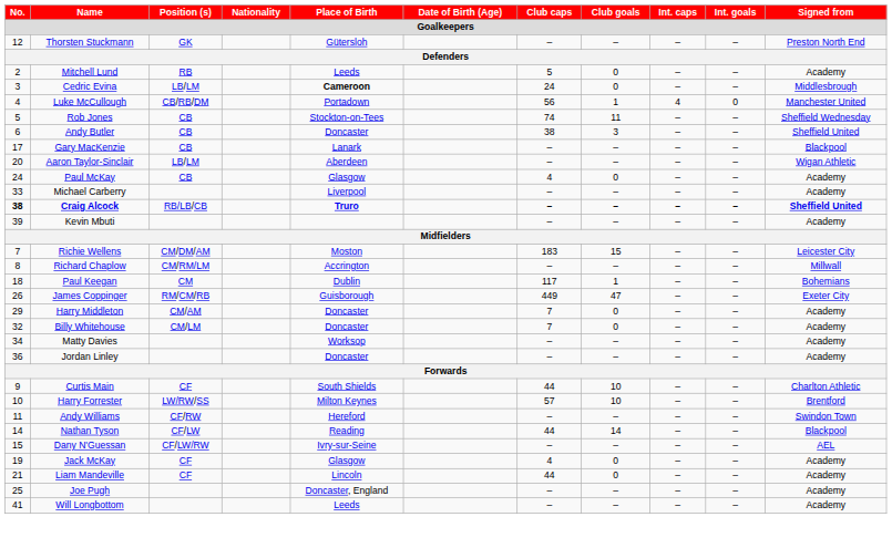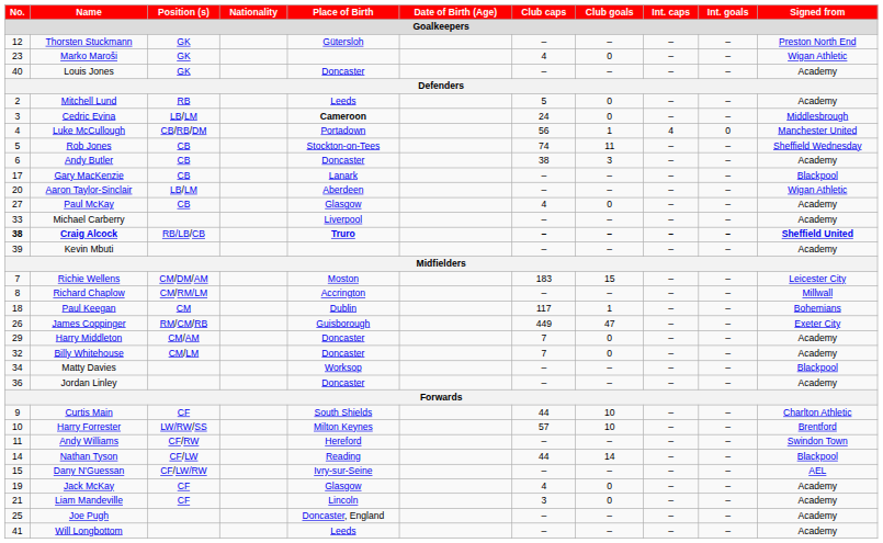 <table class="wikitable" style="text-align:center; font-size:85%; width:100%;">
 <tr>
 <th style="background:red; color:white; text-align:center;">No.</th>
 <th style="background:red; color:white; text-align:center;">Name</th>
 <th style="background:red; color:white; text-align:center;">Position (s)</th>
 <th style="background:red; color:white; text-align:center;">Nationality</th>
 <th style="background:red; color:white; text-align:center;">Place of Birth</th>
 <th style="background:red; color:white; text-align:center;">Date of Birth (Age)</th>
 <th style="background:red; color:white; text-align:center;">Club caps</th>
 <th style="background:red; color:white; text-align:center;">Club goals</th>
 <th style="background:red; color:white; text-align:center;">Int. caps</th>
 <th style="background:red; color:white; text-align:center;">Int. goals</th>
 <th style="background:red; color:white; text-align:center;">Signed from</th>
 </tr>
 <tr>
 <th colspan="11" style="background:#dcdcdc; text-align:center;">Goalkeepers</th>
 </tr>
 <tr>
 <td>12</td>
 <td><a href='#'>Thorsten Stuckmann</a></td>
 <td><a href='#'>GK</a></td>
 <td></td>
 <td><a href='#'>Gütersloh</a></td>
 <td></td>
 <td>–</td>
 <td>–</td>
 <td>–</td>
 <td>–</td>
 <td><a href='#'>Preston North End</a></td>
+</tr>
+<tr>
+<td>23</td>
+<td><a href='#'>Marko Maroši</a></td>
+<td><a href='#'>GK</a></td>
+<td></td>
+<td></td>
+<td></td>
+<td>4</td>
+<td>0</td>
+<td>–</td>
+<td>–</td>
+<td><a href='#'>Wigan Athletic</a></td>
+</tr>
+<tr>
+<td>40</td>
+<td>Louis Jones</td>
+<td><a href='#'>GK</a></td>
+<td></td>
+<td><a href='#'>Doncaster</a></td>
+<td></td>
+<td>–</td>
+<td>–</td>
+<td>–</td>
+<td>–</td>
+<td>Academy</td>
 </tr>
 <tr>
 <th colspan="11">Defenders</th>
 </tr>
 <tr>
 <td>2</td>
 <td><a href='#'>Mitchell Lund</a></td>
 <td><a href='#'>RB</a></td>
 <td></td>
 <td><a href='#'>Leeds</a></td>
 <td></td>
 <td>5</td>
 <td>0</td>
 <td>–</td>
 <td>–</td>
 <td>Academy</td>
 </tr>
 <tr>
 <td>3</td>
 <td><a href='#'>Cedric Evina</a></td>
 <td><a href='#'>LB</a>/<a href='#'>LM</a></td>
 <td></td>
 <td><strong>Cameroon</strong></td>
 <td></td>
 <td>24</td>
 <td>0</td>
 <td>–</td>
 <td>–</td>
 <td><a href='#'>Middlesbrough</a></td>
 </tr>
 <tr>
 <td>4</td>
 <td><a href='#'>Luke McCullough</a></td>
 <td><a href='#'>CB</a>/<a href='#'>RB</a>/<a href='#'>DM</a></td>
 <td></td>
 <td><a href='#'>Portadown</a></td>
 <td></td>
 <td>56</td>
 <td>1</td>
 <td>4</td>
 <td>0</td>
 <td><a href='#'>Manchester United</a></td>
 </tr>
 <tr>
 <td>5</td>
 <td><a href='#'>Rob Jones</a></td>
 <td><a href='#'>CB</a></td>
 <td></td>
 <td><a href='#'>Stockton-on-Tees</a></td>
 <td></td>
 <td>74</td>
 <td>11</td>
 <td>–</td>
 <td>–</td>
 <td><a href='#'>Sheffield Wednesday</a></td>
 </tr>
 <tr>
 <td>6</td>
 <td><a href='#'>Andy Butler</a></td>
 <td><a href='#'>CB</a></td>
 <td></td>
 <td><a href='#'>Doncaster</a></td>
 <td></td>
 <td>38</td>
 <td>3</td>
 <td>–</td>
 <td>–</td>
-<td><a href='#'>Sheffield United</a></td>
+<td>Academy</td>
 </tr>
 <tr>
 <td>17</td>
 <td><a href='#'>Gary MacKenzie</a></td>
 <td><a href='#'>CB</a></td>
 <td></td>
 <td><a href='#'>Lanark</a></td>
 <td></td>
 <td>–</td>
 <td>–</td>
 <td>–</td>
 <td>–</td>
 <td><a href='#'>Blackpool</a></td>
 </tr>
 <tr>
 <td>20</td>
 <td><a href='#'>Aaron Taylor-Sinclair</a></td>
 <td><a href='#'>LB</a>/<a href='#'>LM</a></td>
 <td></td>
 <td><a href='#'>Aberdeen</a></td>
 <td></td>
 <td>–</td>
 <td>–</td>
 <td>–</td>
 <td>–</td>
 <td><a href='#'>Wigan Athletic</a></td>
 </tr>
 <tr>
-<td>24</td>
+<td>27</td>
 <td><a href='#'>Paul McKay</a></td>
 <td><a href='#'>CB</a></td>
 <td></td>
 <td><a href='#'>Glasgow</a></td>
 <td></td>
 <td>4</td>
 <td>0</td>
 <td>–</td>
 <td>–</td>
 <td>Academy</td>
 </tr>
 <tr>
 <td>33</td>
 <td>Michael Carberry</td>
 <td></td>
 <td></td>
 <td><a href='#'>Liverpool</a></td>
 <td></td>
 <td>–</td>
 <td>–</td>
 <td>–</td>
 <td>–</td>
 <td>Academy</td>
 </tr>
 <tr>
 <td><strong>38</strong></td>
 <td><strong><a href='#'>Craig Alcock</a></strong></td>
 <td><a href='#'>RB/LB</a>/<a href='#'>CB</a></td>
 <td><strong></strong></td>
 <td><strong><a href='#'>Truro</a></strong></td>
 <td><strong></strong></td>
 <td><strong>–</strong></td>
 <td><strong>–</strong></td>
 <td><strong>–</strong></td>
 <td><strong>–</strong></td>
 <td><a href='#'><strong>Sheffield United</strong></a></td>
 </tr>
 <tr>
 <td>39</td>
 <td>Kevin Mbuti</td>
 <td></td>
 <td></td>
 <td></td>
 <td></td>
 <td>–</td>
 <td>–</td>
 <td>–</td>
 <td>–</td>
 <td>Academy</td>
 </tr>
 <tr>
 <th colspan="11">Midfielders</th>
 </tr>
 <tr>
 <td>7</td>
 <td><a href='#'>Richie Wellens</a></td>
 <td><a href='#'>CM</a>/<a href='#'>DM</a>/<a href='#'>AM</a></td>
 <td></td>
 <td><a href='#'>Moston</a></td>
 <td></td>
 <td>183</td>
 <td>15</td>
 <td>–</td>
 <td>–</td>
 <td><a href='#'>Leicester City</a></td>
 </tr>
 <tr>
 <td>8</td>
 <td><a href='#'>Richard Chaplow</a></td>
 <td><a href='#'>CM</a>/<a href='#'>RM/LM</a></td>
 <td></td>
 <td><a href='#'>Accrington</a></td>
 <td></td>
 <td>–</td>
 <td>–</td>
 <td>–</td>
 <td>–</td>
 <td><a href='#'>Millwall</a></td>
 </tr>
 <tr>
 <td>18</td>
 <td><a href='#'>Paul Keegan</a></td>
 <td><a href='#'>CM</a></td>
 <td></td>
 <td><a href='#'>Dublin</a></td>
 <td></td>
 <td>117</td>
 <td>1</td>
 <td>–</td>
 <td>–</td>
 <td><a href='#'>Bohemians</a></td>
 </tr>
 <tr>
 <td>26</td>
 <td><a href='#'>James Coppinger</a></td>
 <td><a href='#'>RM</a>/<a href='#'>CM</a>/<a href='#'>RB</a></td>
 <td></td>
 <td><a href='#'>Guisborough</a></td>
 <td></td>
 <td>449</td>
 <td>47</td>
 <td>–</td>
 <td>–</td>
 <td><a href='#'>Exeter City</a></td>
 </tr>
 <tr>
 <td>29</td>
 <td><a href='#'>Harry Middleton</a></td>
 <td><a href='#'>CM</a>/<a href='#'>AM</a></td>
 <td></td>
 <td><a href='#'>Doncaster</a></td>
 <td></td>
 <td>7</td>
 <td>0</td>
 <td>–</td>
 <td>–</td>
 <td>Academy</td>
 </tr>
 <tr>
 <td>32</td>
 <td><a href='#'>Billy Whitehouse</a></td>
 <td><a href='#'>CM</a>/<a href='#'>LM</a></td>
 <td></td>
 <td><a href='#'>Doncaster</a></td>
 <td></td>
 <td>7</td>
 <td>0</td>
 <td>–</td>
 <td>–</td>
 <td>Academy</td>
 </tr>
 <tr>
 <td>34</td>
 <td>Matty Davies</td>
 <td></td>
 <td></td>
 <td><a href='#'>Worksop</a></td>
 <td></td>
 <td>–</td>
 <td>–</td>
 <td>–</td>
 <td>–</td>
-<td>Academy</td>
+<td><a href='#'>Blackpool</a></td>
 </tr>
 <tr>
 <td>36</td>
 <td>Jordan Linley</td>
 <td></td>
 <td></td>
 <td><a href='#'>Doncaster</a></td>
 <td></td>
 <td>–</td>
 <td>–</td>
 <td>–</td>
 <td>–</td>
 <td>Academy</td>
 </tr>
 <tr>
 <th colspan="11">Forwards</th>
 </tr>
 <tr>
 <td>9</td>
 <td><a href='#'>Curtis Main</a></td>
 <td><a href='#'>CF</a></td>
 <td></td>
 <td><a href='#'>South Shields</a></td>
 <td></td>
 <td>44</td>
 <td>10</td>
 <td>–</td>
 <td>–</td>
 <td><a href='#'>Charlton Athletic</a></td>
 </tr>
 <tr>
 <td>10</td>
 <td><a href='#'>Harry Forrester</a></td>
 <td><a href='#'>LW/RW</a>/<a href='#'>SS</a></td>
 <td></td>
 <td><a href='#'>Milton Keynes</a></td>
 <td></td>
 <td>57</td>
 <td>10</td>
 <td>–</td>
 <td>–</td>
 <td><a href='#'>Brentford</a></td>
 </tr>
 <tr>
 <td>11</td>
 <td><a href='#'>Andy Williams</a></td>
 <td><a href='#'>CF</a>/<a href='#'>RW</a></td>
 <td></td>
 <td><a href='#'>Hereford</a></td>
 <td></td>
 <td>–</td>
 <td>–</td>
 <td>–</td>
 <td>–</td>
 <td><a href='#'>Swindon Town</a></td>
 </tr>
 <tr>
 <td>14</td>
 <td><a href='#'>Nathan Tyson</a></td>
 <td><a href='#'>CF</a>/<a href='#'>LW</a></td>
 <td></td>
 <td><a href='#'>Reading</a></td>
 <td></td>
 <td>44</td>
 <td>14</td>
 <td>–</td>
 <td>–</td>
 <td><a href='#'>Blackpool</a></td>
 </tr>
 <tr>
 <td>15</td>
 <td><a href='#'>Dany N'Guessan</a></td>
 <td><a href='#'>CF</a>/<a href='#'>LW/RW</a></td>
 <td></td>
 <td><a href='#'>Ivry-sur-Seine</a></td>
 <td></td>
 <td>–</td>
 <td>–</td>
 <td>–</td>
 <td>–</td>
 <td><a href='#'>AEL</a></td>
 </tr>
 <tr>
 <td>19</td>
 <td><a href='#'>Jack McKay</a></td>
 <td><a href='#'>CF</a></td>
 <td></td>
 <td><a href='#'>Glasgow</a></td>
 <td></td>
 <td>4</td>
 <td>0</td>
 <td>–</td>
 <td>–</td>
 <td>Academy</td>
 </tr>
 <tr>
 <td>21</td>
 <td><a href='#'>Liam Mandeville</a></td>
 <td><a href='#'>CF</a></td>
 <td></td>
 <td><a href='#'>Lincoln</a></td>
 <td></td>
-<td>44</td>
+<td>3</td>
 <td>0</td>
 <td>–</td>
 <td>–</td>
 <td>Academy</td>
 </tr>
 <tr>
 <td>25</td>
 <td><a href='#'>Joe Pugh</a></td>
 <td></td>
 <td></td>
 <td><a href='#'>Doncaster</a>, England</td>
 <td></td>
 <td>–</td>
 <td>–</td>
 <td>–</td>
 <td>–</td>
 <td>Academy</td>
 </tr>
 <tr>
 <td>41</td>
 <td><a href='#'>Will Longbottom</a></td>
 <td></td>
 <td></td>
 <td><a href='#'>Leeds</a></td>
 <td></td>
 <td>–</td>
 <td>–</td>
 <td>–</td>
 <td>–</td>
 <td>Academy</td>
 </tr>
 </table>
